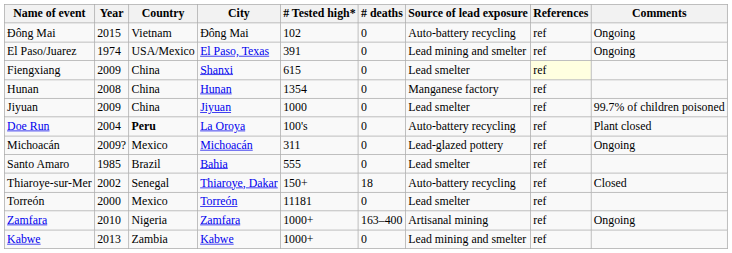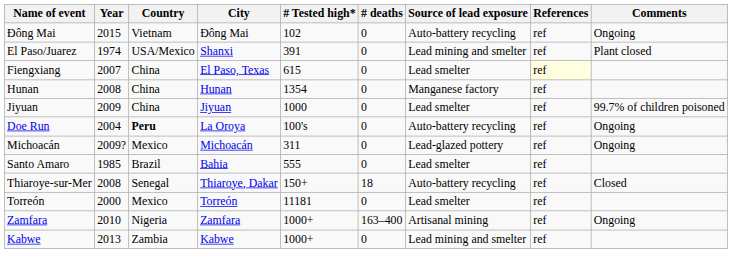 <table class="wikitable sortable">
 <tr>
 <th scope="col">Name of event</th>
 <th scope="col">Year</th>
 <th scope="col">Country</th>
 <th scope="col">City</th>
 <th scope="col"># Tested high*</th>
 <th scope="col"># deaths</th>
 <th scope="col">Source of lead exposure</th>
 <th scope="col" class="unsortable">References</th>
 <th scope="col">Comments</th>
 </tr>
 <tr>
 <td>Đông Mai</td>
 <td>2015</td>
 <td>Vietnam</td>
 <td>Đông Mai</td>
 <td>102</td>
 <td>0</td>
 <td>Auto-battery recycling</td>
 <td>ref</td>
 <td>Ongoing</td>
 </tr>
 <tr>
 <td>El Paso/Juarez</td>
 <td>1974</td>
 <td>USA/Mexico</td>
-<td><a href='#'>El Paso, Texas</a></td>
+<td><a href='#'>Shanxi</a></td>
 <td>391</td>
 <td>0</td>
 <td>Lead mining and smelter</td>
 <td>ref</td>
-<td>Ongoing</td>
+<td>Plant closed</td>
 </tr>
 <tr>
 <td>Fiengxiang</td>
-<td>2009</td>
+<td>2007</td>
 <td>China</td>
-<td><a href='#'>Shanxi</a></td>
+<td><a href='#'>El Paso, Texas</a></td>
 <td>615</td>
 <td>0</td>
 <td>Lead smelter</td>
 <td style="background: lightyellow;">ref</td>
 <td></td>
 </tr>
 <tr>
 <td>Hunan</td>
 <td>2008</td>
 <td>China</td>
 <td><a href='#'>Hunan</a></td>
 <td>1354</td>
 <td>0</td>
 <td>Manganese factory</td>
 <td>ref</td>
 <td></td>
 </tr>
 <tr>
 <td>Jiyuan</td>
 <td>2009</td>
 <td>China</td>
 <td><a href='#'>Jiyuan</a></td>
 <td>1000</td>
 <td>0</td>
 <td>Lead smelter</td>
 <td>ref</td>
 <td>99.7% of children poisoned</td>
 </tr>
 <tr>
 <td><a href='#'>Doe Run</a></td>
 <td>2004</td>
 <td><strong>Peru</strong></td>
 <td><a href='#'>La Oroya</a></td>
 <td>100's</td>
 <td>0</td>
 <td>Auto-battery recycling</td>
 <td>ref</td>
-<td>Plant closed</td>
+<td>Ongoing</td>
 </tr>
 <tr>
 <td>Michoacán</td>
 <td>2009?</td>
 <td>Mexico</td>
 <td><a href='#'>Michoacán</a></td>
 <td>311</td>
 <td>0</td>
 <td>Lead-glazed pottery</td>
 <td>ref</td>
 <td>Ongoing</td>
 </tr>
 <tr>
 <td>Santo Amaro</td>
 <td>1985</td>
 <td>Brazil</td>
 <td><a href='#'>Bahia</a></td>
 <td>555</td>
 <td>0</td>
 <td>Lead smelter</td>
 <td>ref</td>
 <td></td>
 </tr>
 <tr>
 <td>Thiaroye-sur-Mer</td>
-<td>2002</td>
+<td>2008</td>
 <td>Senegal</td>
 <td><a href='#'>Thiaroye, Dakar</a></td>
 <td>150+</td>
 <td>18</td>
 <td>Auto-battery recycling</td>
 <td>ref</td>
 <td>Closed</td>
 </tr>
 <tr>
 <td>Torreón</td>
 <td>2000</td>
 <td>Mexico</td>
 <td><a href='#'>Torreón</a></td>
 <td>11181</td>
 <td>0</td>
 <td>Lead smelter</td>
 <td>ref</td>
 <td></td>
 </tr>
 <tr>
 <td><a href='#'>Zamfara</a></td>
 <td>2010</td>
 <td>Nigeria</td>
 <td><a href='#'>Zamfara</a></td>
 <td>1000+</td>
 <td>163–400</td>
 <td>Artisanal mining</td>
 <td>ref</td>
 <td>Ongoing</td>
 </tr>
 <tr>
 <td><a href='#'>Kabwe</a></td>
 <td>2013</td>
 <td>Zambia</td>
 <td><a href='#'>Kabwe</a></td>
 <td>1000+</td>
 <td>0</td>
 <td>Lead mining and smelter</td>
 <td>ref</td>
 <td></td>
 </tr>
 </table>
